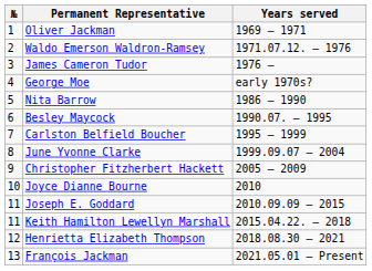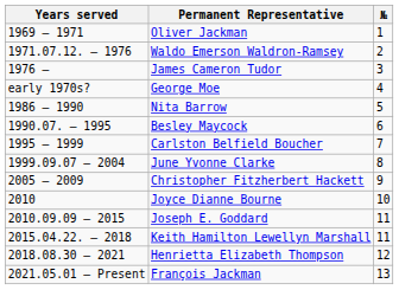 <table class="wikitable">
 <tr>
+<th>Years served</th>
+<th>Permanent Representative</th>
 <th>№</th>
-<th>Permanent Representative</th>
-<th>Years served</th>
 </tr>
 <tr>
+<td>1969 – 1971</td>
+<td><a href='#'>Oliver Jackman</a></td>
 <td>1</td>
-<td><a href='#'>Oliver Jackman</a></td>
-<td>1969 – 1971</td>
 </tr>
 <tr>
+<td>1971.07.12. – 1976</td>
+<td><a href='#'>Waldo Emerson Waldron-Ramsey</a></td>
 <td>2</td>
-<td><a href='#'>Waldo Emerson Waldron-Ramsey</a></td>
-<td>1971.07.12. – 1976</td>
 </tr>
 <tr>
+<td>1976 –</td>
+<td><a href='#'>James Cameron Tudor</a></td>
 <td>3</td>
-<td><a href='#'>James Cameron Tudor</a></td>
-<td>1976 –</td>
 </tr>
 <tr>
+<td>early 1970s?</td>
+<td><a href='#'>George Moe</a></td>
 <td>4</td>
-<td><a href='#'>George Moe</a></td>
-<td>early 1970s?</td>
 </tr>
 <tr>
+<td>1986 – 1990</td>
+<td><a href='#'>Nita Barrow</a></td>
 <td>5</td>
-<td><a href='#'>Nita Barrow</a></td>
-<td>1986 – 1990</td>
 </tr>
 <tr>
+<td>1990.07. – 1995</td>
+<td><a href='#'>Besley Maycock</a></td>
 <td>6</td>
-<td><a href='#'>Besley Maycock</a></td>
-<td>1990.07. – 1995</td>
 </tr>
 <tr>
+<td>1995 – 1999</td>
+<td><a href='#'>Carlston Belfield Boucher</a></td>
 <td>7</td>
-<td><a href='#'>Carlston Belfield Boucher</a></td>
-<td>1995 – 1999</td>
 </tr>
 <tr>
+<td>1999.09.07 – 2004</td>
+<td><a href='#'>June Yvonne Clarke</a></td>
 <td>8</td>
-<td><a href='#'>June Yvonne Clarke</a></td>
-<td>1999.09.07 – 2004</td>
 </tr>
 <tr>
+<td>2005 – 2009</td>
+<td><a href='#'>Christopher Fitzherbert Hackett</a></td>
 <td>9</td>
-<td><a href='#'>Christopher Fitzherbert Hackett</a></td>
-<td>2005 – 2009</td>
 </tr>
 <tr>
+<td>2010</td>
+<td><a href='#'>Joyce Dianne Bourne</a></td>
 <td>10</td>
-<td><a href='#'>Joyce Dianne Bourne</a></td>
-<td>2010</td>
 </tr>
 <tr>
+<td>2010.09.09 – 2015</td>
+<td><a href='#'>Joseph E. Goddard</a></td>
 <td>11</td>
-<td><a href='#'>Joseph E. Goddard</a></td>
-<td>2010.09.09 – 2015</td>
 </tr>
 <tr>
+<td>2015.04.22. – 2018</td>
+<td><a href='#'>Keith Hamilton Lewellyn Marshall</a></td>
 <td>11</td>
-<td><a href='#'>Keith Hamilton Lewellyn Marshall</a></td>
-<td>2015.04.22. – 2018</td>
 </tr>
 <tr>
+<td>2018.08.30 – 2021</td>
+<td><a href='#'>Henrietta Elizabeth Thompson</a></td>
 <td>12</td>
-<td><a href='#'>Henrietta Elizabeth Thompson</a></td>
-<td>2018.08.30 – 2021</td>
 </tr>
 <tr>
+<td>2021.05.01 – Present</td>
+<td><a href='#'>François Jackman</a></td>
 <td>13</td>
-<td><a href='#'>François Jackman</a></td>
-<td>2021.05.01 – Present</td>
 </tr>
 </table>
